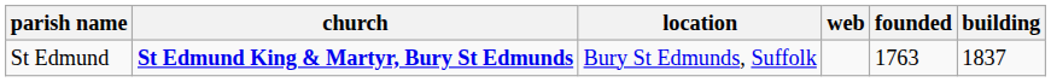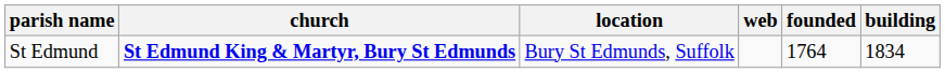 <table class=wikitable>
 <tr>
 <th>parish name</th>
 <th>church</th>
 <th>location</th>
 <th>web</th>
 <th>founded</th>
 <th>building</th>
 </tr>
 <tr>
 <td>St Edmund</td>
 <td><strong><a href='#'>St Edmund King & Martyr, Bury St Edmunds</a></strong></td>
 <td><a href='#'>Bury St Edmunds</a>, <a href='#'>Suffolk</a></td>
 <td></td>
-<td>1763</td>
-<td>1837</td>
+<td>1764</td>
+<td>1834</td>
 </tr>
 </table>
